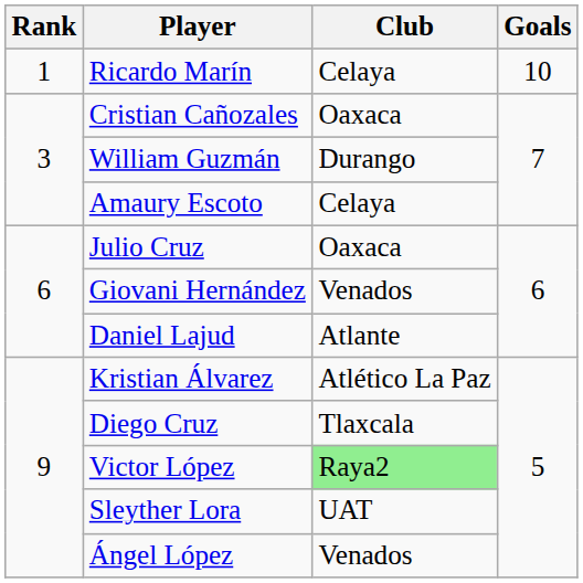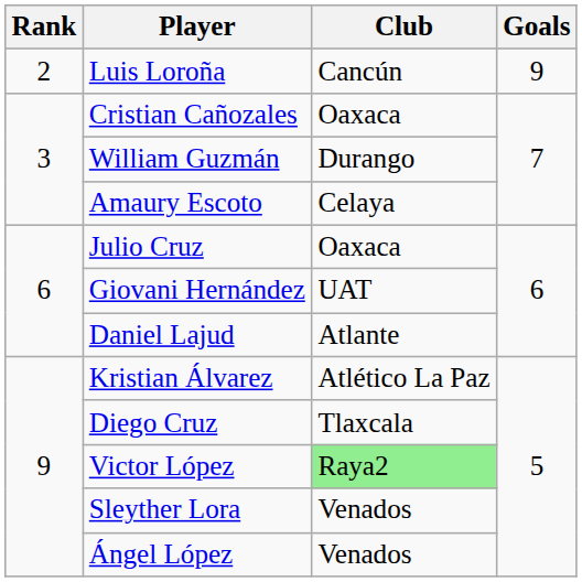 <table class="wikitable">
 <tr>
 <th>Rank</th>
 <th>Player</th>
 <th>Club</th>
 <th>Goals</th>
 </tr>
 <tr>
-<td align=center rowspan=1>1</td>
-<td> <a href='#'>Ricardo Marín</a></td>
-<td>Celaya</td>
-<td align=center rowspan=1>10</td>
+<td align=center rowspan=1>2</td>
+<td> <a href='#'>Luis Loroña</a></td>
+<td>Cancún</td>
+<td align=center rowspan=1>9</td>
 </tr>
 <tr>
 <td align=center rowspan=3>3</td>
 <td> <a href='#'>Cristian Cañozales</a></td>
 <td>Oaxaca</td>
 <td align=center rowspan=3>7</td>
 </tr>
 <tr>
 <td> <a href='#'>William Guzmán</a></td>
 <td>Durango</td>
 </tr>
 <tr>
 <td> <a href='#'>Amaury Escoto</a></td>
 <td>Celaya</td>
 </tr>
 <tr>
 <td align=center rowspan=3>6</td>
 <td> <a href='#'>Julio Cruz</a></td>
 <td>Oaxaca</td>
 <td align=center rowspan=3>6</td>
 </tr>
 <tr>
 <td> <a href='#'>Giovani Hernández</a></td>
-<td>Venados</td>
+<td>UAT</td>
 </tr>
 <tr>
 <td> <a href='#'>Daniel Lajud</a></td>
 <td>Atlante</td>
 </tr>
 <tr>
 <td align=center rowspan=5>9</td>
 <td> <a href='#'>Kristian Álvarez</a></td>
 <td>Atlético La Paz</td>
 <td align=center rowspan=5>5</td>
 </tr>
 <tr>
 <td> <a href='#'>Diego Cruz</a></td>
 <td>Tlaxcala</td>
 </tr>
 <tr>
 <td> <a href='#'>Victor López</a></td>
 <td style="background: lightgreen;">Raya2</td>
 </tr>
 <tr>
 <td> <a href='#'>Sleyther Lora</a></td>
-<td>UAT</td>
+<td>Venados</td>
 </tr>
 <tr>
 <td> <a href='#'>Ángel López</a></td>
 <td>Venados</td>
 </tr>
 </table>
